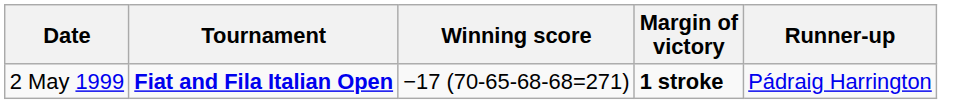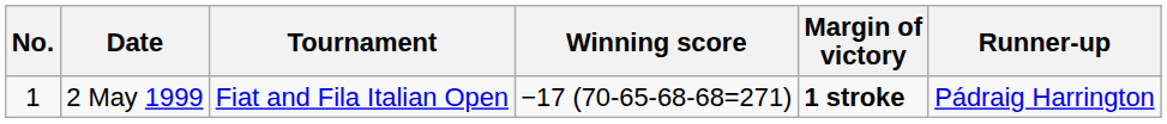 <table class="wikitable" style="font-size:95%;">
 <tr>
+<th>No.</th>
 <th>Date</th>
 <th>Tournament</th>
 <th>Winning score</th>
 <th>Margin of<br>victory</th>
 <th>Runner-up</th>
 </tr>
 <tr>
+<td align=center>1</td>
 <td align=right>2 May <a href='#'>1999</a></td>
-<td><strong><a href='#'>Fiat and Fila Italian Open</a></strong></td>
+<td><a href='#'>Fiat and Fila Italian Open</a></td>
 <td>−17 (70-65-68-68=271)</td>
 <td><strong>1 stroke</strong></td>
 <td> <a href='#'>Pádraig Harrington</a></td>
 </tr>
 </table>
